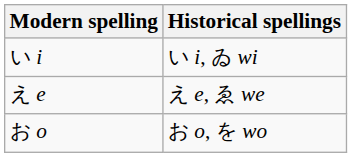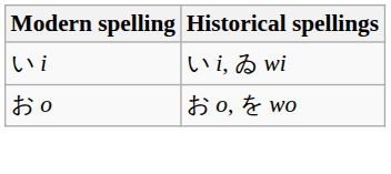 <table class="wikitable">
 <tr>
 <th>Modern spelling</th>
 <th>Historical spellings</th>
 </tr>
 <tr>
 <td>い <em>i</em></td>
 <td>い <em>i</em>, ゐ <em>wi</em></td>
 </tr>
 <tr>
-<td>え <em>e</em></td>
-<td>え <em>e</em>, ゑ <em>we</em></td>
-</tr>
-<tr>
 <td>お <em>o</em></td>
 <td>お <em>o</em>, を <em>wo</em></td>
 </tr>
 </table>
